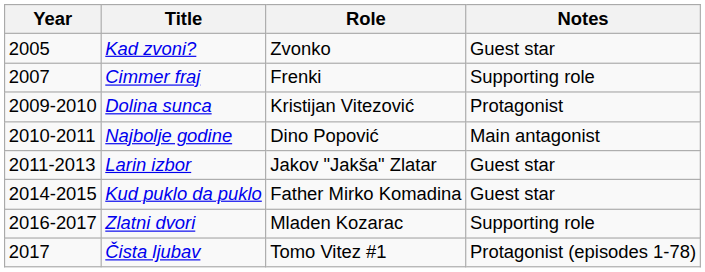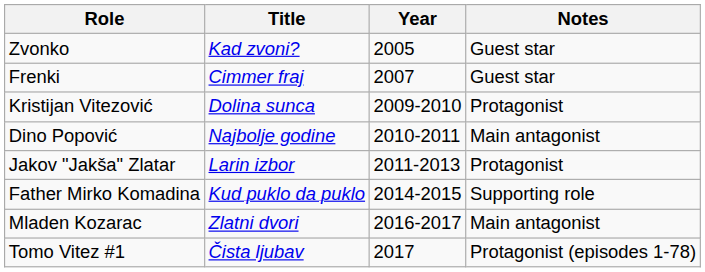 <table class="wikitable sortable">
 <tr>
+<th>Role</th>
+<th>Title</th>
 <th>Year</th>
-<th>Title</th>
-<th>Role</th>
 <th class="unsortable">Notes</th>
 </tr>
 <tr>
+<td>Zvonko</td>
+<td><em><a href='#'>Kad zvoni?</a></em></td>
 <td>2005</td>
-<td><em><a href='#'>Kad zvoni?</a></em></td>
-<td>Zvonko</td>
 <td>Guest star</td>
 </tr>
 <tr>
+<td>Frenki</td>
+<td><em><a href='#'>Cimmer fraj</a></em></td>
 <td>2007</td>
-<td><em><a href='#'>Cimmer fraj</a></em></td>
-<td>Frenki</td>
+<td>Guest star</td>
+</tr>
+<tr>
+<td>Kristijan Vitezović</td>
+<td><em><a href='#'>Dolina sunca</a></em></td>
+<td>2009-2010</td>
+<td>Protagonist</td>
+</tr>
+<tr>
+<td>Dino Popović</td>
+<td><em><a href='#'>Najbolje godine</a></em></td>
+<td>2010-2011</td>
+<td>Main antagonist</td>
+</tr>
+<tr>
+<td>Jakov "Jakša" Zlatar</td>
+<td><em><a href='#'>Larin izbor</a></em></td>
+<td>2011-2013</td>
+<td>Protagonist</td>
+</tr>
+<tr>
+<td>Father Mirko Komadina</td>
+<td><em><a href='#'>Kud puklo da puklo</a></em></td>
+<td>2014-2015</td>
 <td>Supporting role</td>
 </tr>
 <tr>
-<td>2009-2010</td>
-<td><em><a href='#'>Dolina sunca</a></em></td>
-<td>Kristijan Vitezović</td>
-<td>Protagonist</td>
-</tr>
-<tr>
-<td>2010-2011</td>
-<td><em><a href='#'>Najbolje godine</a></em></td>
-<td>Dino Popović</td>
+<td>Mladen Kozarac</td>
+<td><em><a href='#'>Zlatni dvori</a></em></td>
+<td>2016-2017</td>
 <td>Main antagonist</td>
 </tr>
 <tr>
-<td>2011-2013</td>
-<td><em><a href='#'>Larin izbor</a></em></td>
-<td>Jakov "Jakša" Zlatar</td>
-<td>Guest star</td>
-</tr>
-<tr>
-<td>2014-2015</td>
-<td><em><a href='#'>Kud puklo da puklo</a></em></td>
-<td>Father Mirko Komadina</td>
-<td>Guest star</td>
-</tr>
-<tr>
-<td>2016-2017</td>
-<td><em><a href='#'>Zlatni dvori</a></em></td>
-<td>Mladen Kozarac</td>
-<td>Supporting role</td>
-</tr>
-<tr>
+<td>Tomo Vitez #1</td>
+<td><em><a href='#'>Čista ljubav</a></em></td>
 <td>2017</td>
-<td><em><a href='#'>Čista ljubav</a></em></td>
-<td>Tomo Vitez #1</td>
 <td>Protagonist (episodes 1-78)</td>
 </tr>
 </table>
